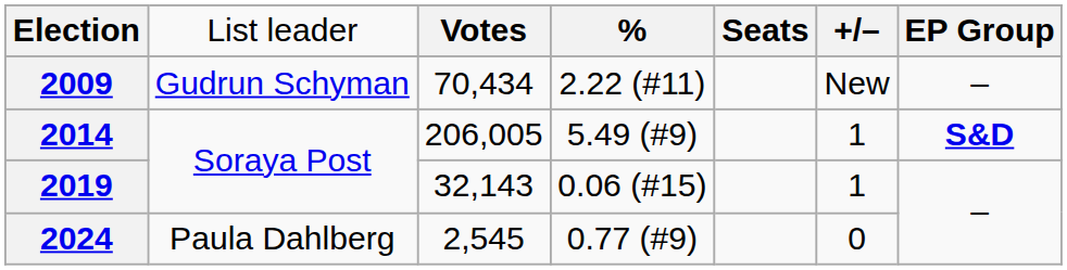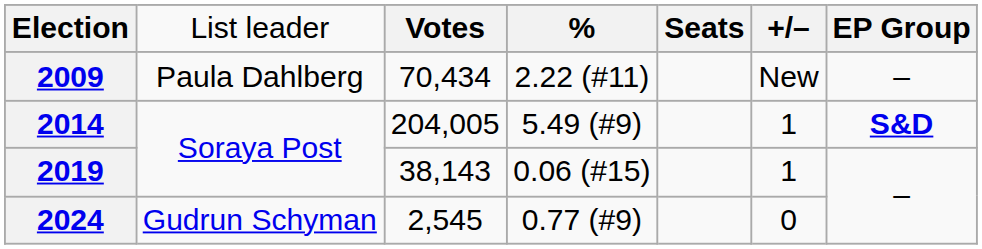 <table class="wikitable" style="text-align:center;">
 <tr>
 <th>Election</th>
 <td>List leader</td>
 <th>Votes</th>
 <th>%</th>
 <th>Seats</th>
 <th>+/–</th>
 <th>EP Group</th>
 </tr>
 <tr>
 <th><a href='#'>2009</a></th>
-<td><a href='#'>Gudrun Schyman</a></td>
+<td>Paula Dahlberg</td>
 <td>70,434</td>
 <td>2.22 (#11)</td>
 <td></td>
 <td>New</td>
 <td>–</td>
 </tr>
 <tr>
 <th><a href='#'>2014</a></th>
 <td rowspan=2><a href='#'>Soraya Post</a></td>
-<td>206,005</td>
+<td>204,005</td>
 <td>5.49 (#9)</td>
 <td></td>
 <td> 1</td>
 <td><strong><a href='#'>S&D</a></strong></td>
 </tr>
 <tr>
 <th><a href='#'>2019</a></th>
-<td>32,143</td>
+<td>38,143</td>
 <td>0.06 (#15)</td>
 <td></td>
 <td> 1</td>
 <td rowspan=2>–</td>
 </tr>
 <tr>
 <th><a href='#'>2024</a></th>
-<td>Paula Dahlberg</td>
+<td><a href='#'>Gudrun Schyman</a></td>
 <td>2,545</td>
 <td>0.77 (#9)</td>
 <td></td>
 <td> 0</td>
 </tr>
 </table>
